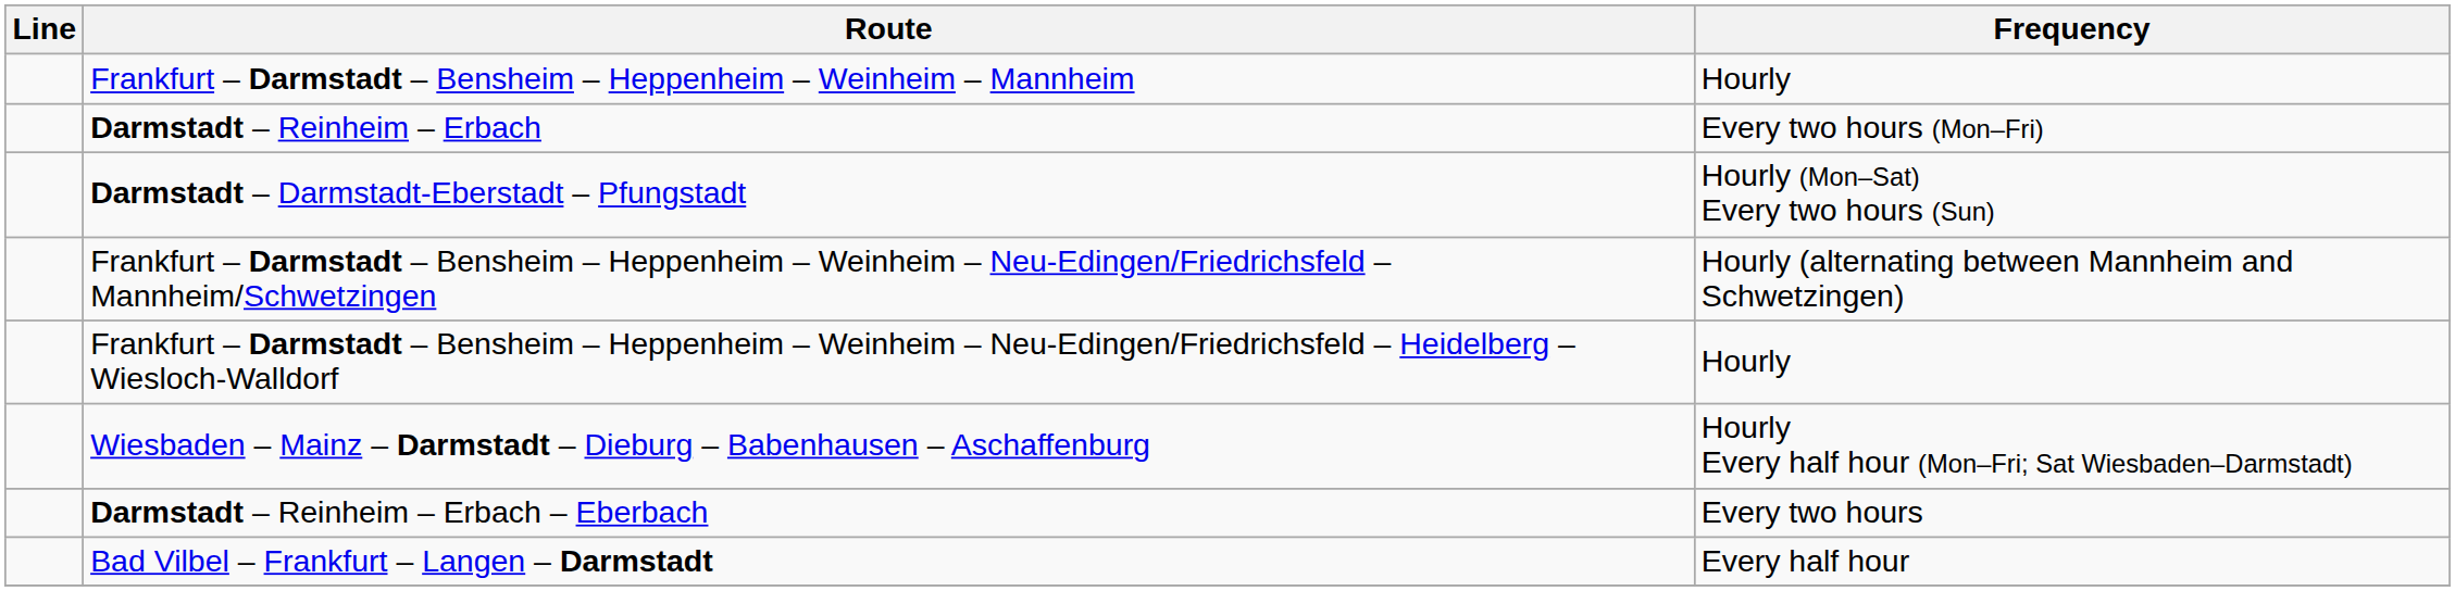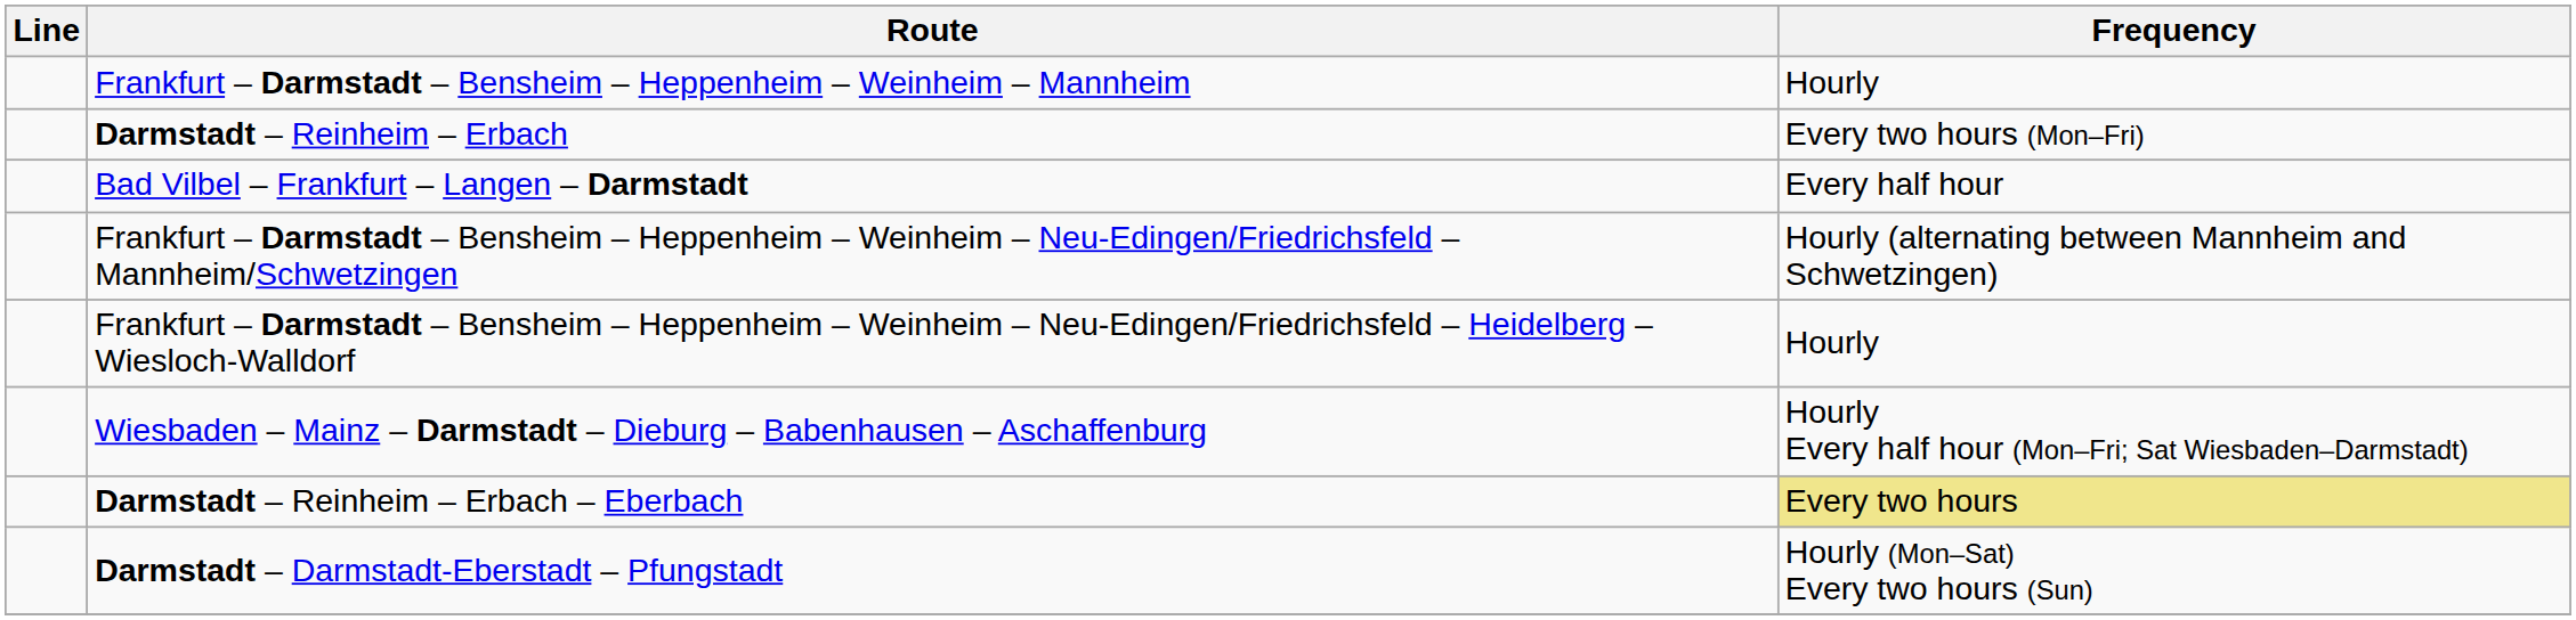 <table class="wikitable" width="100%">
 <tr class="hintergrundfarbe5">
 <th>Line</th>
 <th>Route</th>
 <th>Frequency</th>
 </tr>
 <tr>
 <td></td>
 <td><a href='#'>Frankfurt</a> – <strong>Darmstadt</strong> – <a href='#'>Bensheim</a> – <a href='#'>Heppenheim</a> – <a href='#'>Weinheim</a> – <a href='#'>Mannheim</a></td>
 <td>Hourly</td>
 </tr>
 <tr>
 <td></td>
 <td><strong>Darmstadt</strong> –  <a href='#'>Reinheim</a> –  <a href='#'>Erbach</a></td>
 <td>Every two hours <small>(Mon–Fri)</small></td>
 </tr>
 <tr>
 <td></td>
-<td><strong>Darmstadt</strong> – <a href='#'>Darmstadt-Eberstadt</a> – <a href='#'>Pfungstadt</a></td>
-<td>Hourly <small>(Mon–Sat)</small><br>Every two hours <small>(Sun)</small></td>
+<td> <a href='#'>Bad Vilbel</a> –  <a href='#'>Frankfurt</a> –  <a href='#'>Langen</a> – <strong>Darmstadt</strong></td>
+<td>Every half hour</td>
 </tr>
 <tr>
 <td></td>
 <td>Frankfurt – <strong>Darmstadt</strong> – Bensheim – Heppenheim – Weinheim – <a href='#'>Neu-Edingen/Friedrichsfeld</a> – Mannheim/<a href='#'>Schwetzingen</a></td>
 <td>Hourly (alternating between Mannheim and Schwetzingen)</td>
 </tr>
 <tr>
 <td></td>
 <td>Frankfurt – <strong>Darmstadt</strong> – Bensheim – Heppenheim – Weinheim – Neu-Edingen/Friedrichsfeld – <a href='#'>Heidelberg</a> – Wiesloch-Walldorf</td>
 <td>Hourly</td>
 </tr>
 <tr>
 <td></td>
 <td><a href='#'>Wiesbaden</a> – <a href='#'>Mainz</a> –  <strong>Darmstadt</strong> – <a href='#'>Dieburg</a> – <a href='#'>Babenhausen</a> – <a href='#'>Aschaffenburg</a></td>
 <td>Hourly<br>Every half hour <small>(Mon–Fri; Sat Wiesbaden–Darmstadt)</small></td>
 </tr>
 <tr>
 <td></td>
 <td><strong>Darmstadt</strong> –  Reinheim –  Erbach – <a href='#'>Eberbach</a></td>
-<td>Every two hours</td>
+<td style="background: khaki;">Every two hours</td>
 </tr>
 <tr>
 <td></td>
-<td> <a href='#'>Bad Vilbel</a> –  <a href='#'>Frankfurt</a> –  <a href='#'>Langen</a> – <strong>Darmstadt</strong></td>
-<td>Every half hour</td>
+<td><strong>Darmstadt</strong> – <a href='#'>Darmstadt-Eberstadt</a> – <a href='#'>Pfungstadt</a></td>
+<td>Hourly <small>(Mon–Sat)</small><br>Every two hours <small>(Sun)</small></td>
 </tr>
 <tr>
 </tr>
 </table>
